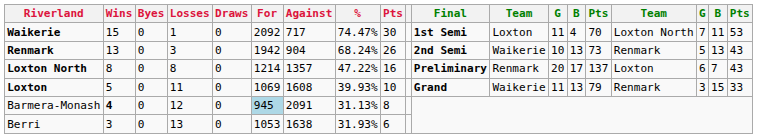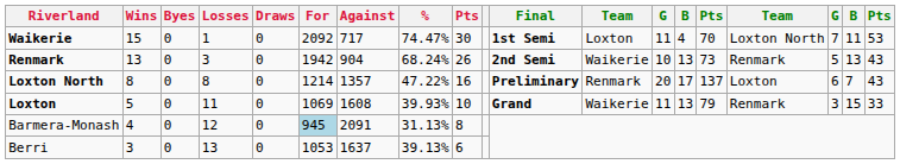 <table style="font-size: 85%; text-align: left;" class="wikitable">
 <tr>
 <th style="color:crimson">Riverland</th>
 <th style="color:crimson">Wins</th>
 <th style="color:crimson">Byes</th>
 <th style="color:crimson">Losses</th>
 <th style="color:crimson">Draws</th>
 <th style="color:crimson">For</th>
 <th style="color:crimson">Against</th>
 <th style="color:crimson">%</th>
 <th style="color:crimson">Pts</th>
 <th></th>
 <th style="color:green">Final</th>
 <th style="color:green">Team</th>
 <th style="color:green">G</th>
 <th style="color:green">B</th>
 <th style="color:green">Pts</th>
 <th style="color:green">Team</th>
 <th style="color:green">G</th>
 <th style="color:green">B</th>
 <th style="color:green">Pts</th>
 </tr>
 <tr>
 </tr>
 <tr>
 </tr>
 <tr>
 <td><strong>Waikerie</strong></td>
 <td>15</td>
 <td>0</td>
 <td>1</td>
 <td>0</td>
 <td>2092</td>
 <td>717</td>
 <td>74.47%</td>
 <td>30</td>
 <td></td>
 <td><strong>1st Semi</strong></td>
 <td>Loxton</td>
 <td>11</td>
 <td>4</td>
 <td>70</td>
 <td>Loxton North</td>
 <td>7</td>
 <td>11</td>
 <td>53</td>
 </tr>
 <tr>
 <td><strong>Renmark</strong></td>
 <td>13</td>
 <td>0</td>
 <td>3</td>
 <td>0</td>
 <td>1942</td>
 <td>904</td>
 <td>68.24%</td>
 <td>26</td>
 <td></td>
 <td><strong>2nd Semi</strong></td>
 <td>Waikerie</td>
 <td>10</td>
 <td>13</td>
 <td>73</td>
 <td>Renmark</td>
 <td>5</td>
 <td>13</td>
 <td>43</td>
 </tr>
 <tr>
 <td><strong>Loxton North</strong></td>
 <td>8</td>
 <td>0</td>
 <td>8</td>
 <td>0</td>
 <td>1214</td>
 <td>1357</td>
 <td>47.22%</td>
 <td>16</td>
 <td></td>
 <td><strong>Preliminary</strong></td>
 <td>Renmark</td>
 <td>20</td>
 <td>17</td>
 <td>137</td>
 <td>Loxton</td>
 <td>6</td>
 <td>7</td>
 <td>43</td>
 </tr>
 <tr>
 <td><strong>Loxton</strong></td>
 <td>5</td>
 <td>0</td>
 <td>11</td>
 <td>0</td>
 <td>1069</td>
 <td>1608</td>
 <td>39.93%</td>
 <td>10</td>
 <td></td>
 <td><strong>Grand</strong></td>
 <td>Waikerie</td>
 <td>11</td>
 <td>13</td>
 <td>79</td>
 <td>Renmark</td>
 <td>3</td>
 <td>15</td>
 <td>33</td>
 </tr>
 <tr>
 <td>Barmera-Monash</td>
-<td><strong>4</strong></td>
+<td>4</td>
 <td>0</td>
 <td>12</td>
 <td>0</td>
 <td style="background: lightblue;">945</td>
 <td>2091</td>
 <td>31.13%</td>
 <td>8</td>
 <td></td>
 </tr>
 <tr>
 <td>Berri</td>
 <td>3</td>
 <td>0</td>
 <td>13</td>
 <td>0</td>
 <td>1053</td>
-<td>1638</td>
-<td>31.93%</td>
+<td>1637</td>
+<td>39.13%</td>
 <td>6</td>
 <td></td>
 </tr>
 <tr>
 </tr>
 </table>
